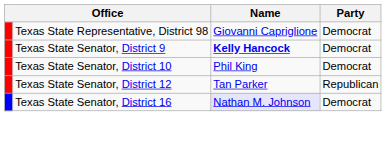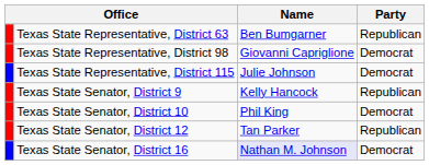 <table class="wikitable">
 <tr>
 <th colspan="2">Office</th>
 <th>Name</th>
 <th>Party</th>
 </tr>
 <tr>
 <td bgcolor="red"> </td>
+<td>Texas State Representative, <a href='#'>District 63</a></td>
+<td><a href='#'>Ben Bumgarner</a></td>
+<td>Republican</td>
+</tr>
+<tr>
+<td bgcolor="red"> </td>
 <td>Texas State Representative, District 98</td>
 <td><a href='#'>Giovanni Capriglione</a></td>
 <td>Democrat</td>
 </tr>
 <tr>
+<td bgcolor="blue"> </td>
+<td>Texas State Representative, <a href='#'>District 115</a></td>
+<td><a href='#'>Julie Johnson</a></td>
+<td>Democrat</td>
+</tr>
+<tr>
 <td bgcolor="red"> </td>
 <td>Texas State Senator, <a href='#'>District 9</a></td>
-<td><strong><a href='#'>Kelly Hancock</a></strong></td>
-<td>Democrat</td>
+<td><a href='#'>Kelly Hancock</a></td>
+<td>Republican</td>
 </tr>
 <tr>
 <td bgcolor="red"> </td>
 <td>Texas State Senator, <a href='#'>District 10</a></td>
 <td><a href='#'>Phil King</a></td>
 <td>Democrat</td>
 </tr>
 <tr>
 <td bgcolor="red"> </td>
 <td>Texas State Senator, <a href='#'>District 12</a></td>
 <td><a href='#'>Tan Parker</a></td>
 <td>Republican</td>
 </tr>
 <tr>
 <td bgcolor="blue"> </td>
 <td>Texas State Senator, <a href='#'>District 16</a></td>
 <td style="background: lavender;"><a href='#'>Nathan M. Johnson</a></td>
 <td>Democrat</td>
 </tr>
 </table>
